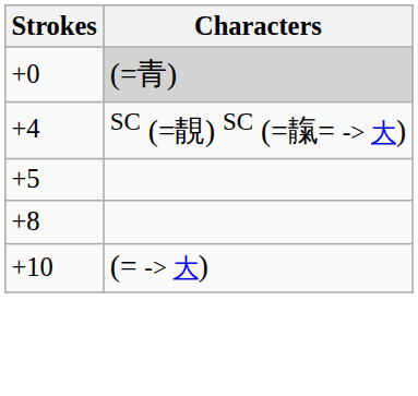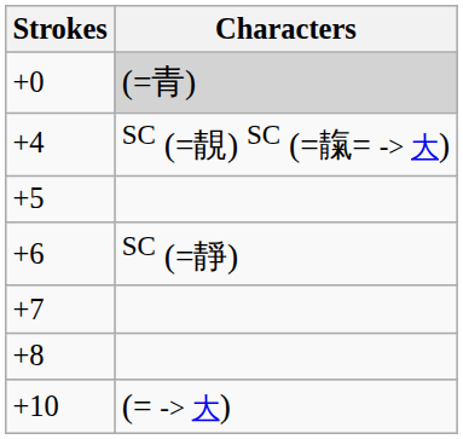 <table class="wikitable">
 <tr>
 <th>Strokes</th>
 <th>Characters</th>
 </tr>
 <tr>
 <td>+0</td>
 <td style="background: lightgrey; font-size: large;"> (=青) </td>
 </tr>
 <tr>
 <td>+4</td>
 <td style="font-size: large;"><sup>SC</sup> (=靚) <sup>SC</sup> (=靝= <small>-> <a href='#'>大</a></small>)</td>
 </tr>
 <tr>
 <td>+5</td>
 <td style="font-size: large;"> </td>
 </tr>
 <tr>
+<td>+6</td>
+<td style="font-size: large;">  <sup>SC</sup> (=靜)</td>
+</tr>
+<tr>
+<td>+7</td>
+<td style="font-size: large;"></td>
+</tr>
+<tr>
 <td>+8</td>
 <td style="font-size: large;"> </td>
 </tr>
 <tr>
 <td>+10</td>
 <td style="font-size: large;"> (= <small>-> <a href='#'>大</a></small>)</td>
 </tr>
 </table>
